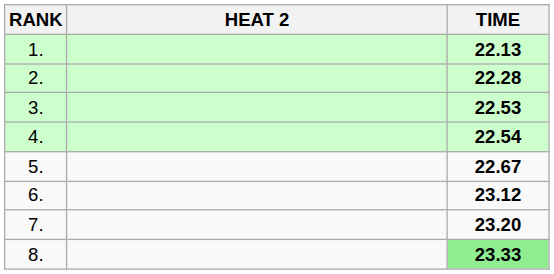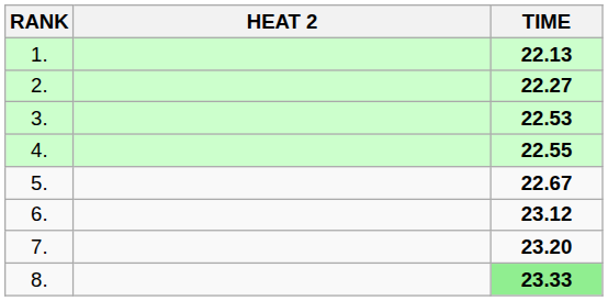 <table class="wikitable" style="border-collapse: collapse; font-size: 90%;">
 <tr>
 <th>RANK</th>
 <th style="width: 20em">HEAT 2</th>
 <th style="width: 5em">TIME</th>
 </tr>
 <tr style="background:#ccffcc;">
 <td align="center">1.</td>
 <td></td>
 <td align="center"><strong>22.13</strong></td>
 </tr>
 <tr style="background:#ccffcc;">
 <td align="center">2.</td>
 <td></td>
-<td align="center"><strong>22.28</strong></td>
+<td align="center"><strong>22.27</strong></td>
 </tr>
 <tr style="background:#ccffcc;">
 <td align="center">3.</td>
 <td></td>
 <td align="center"><strong>22.53</strong></td>
 </tr>
 <tr style="background:#ccffcc;">
 <td align="center">4.</td>
 <td></td>
-<td align="center"><strong>22.54</strong></td>
+<td align="center"><strong>22.55</strong></td>
 </tr>
 <tr>
 <td align="center">5.</td>
 <td></td>
 <td align="center"><strong>22.67</strong></td>
 </tr>
 <tr>
 <td align="center">6.</td>
 <td></td>
 <td align="center"><strong>23.12</strong></td>
 </tr>
 <tr>
 <td align="center">7.</td>
 <td></td>
 <td align="center"><strong>23.20</strong></td>
 </tr>
 <tr>
 <td align="center">8.</td>
 <td></td>
 <td align="center" style="background: lightgreen;"><strong>23.33</strong></td>
 </tr>
 </table>
